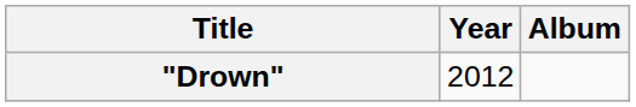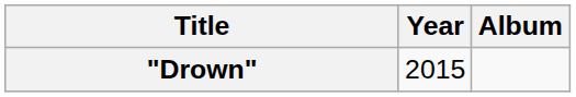 <table class="wikitable plainrowheaders" style="text-align:center;">
 <tr>
 <th scope="col" style="width:14em;">Title</th>
 <th scope="col" style="width:1em;">Year</th>
 <th scope="col">Album</th>
 </tr>
 <tr>
 <th scope="row">"Drown"</th>
-<td>2012</td>
+<td>2015</td>
 <td></td>
 </tr>
 </table>
